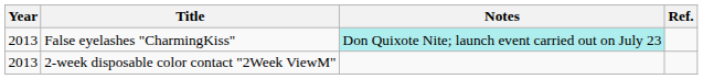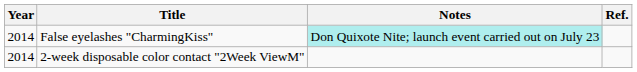 <table class="wikitable">
 <tr>
 <th>Year</th>
 <th>Title</th>
 <th>Notes</th>
 <th>Ref.</th>
 </tr>
 <tr>
-<td>2013</td>
+<td>2014</td>
 <td>False eyelashes "CharmingKiss"</td>
 <td style="background: paleturquoise;">Don Quixote Nite; launch event carried out on July 23</td>
 <td></td>
 </tr>
 <tr>
-<td>2013</td>
+<td>2014</td>
 <td>2-week disposable color contact "2Week ViewM"</td>
 <td></td>
 <td></td>
 </tr>
 </table>
